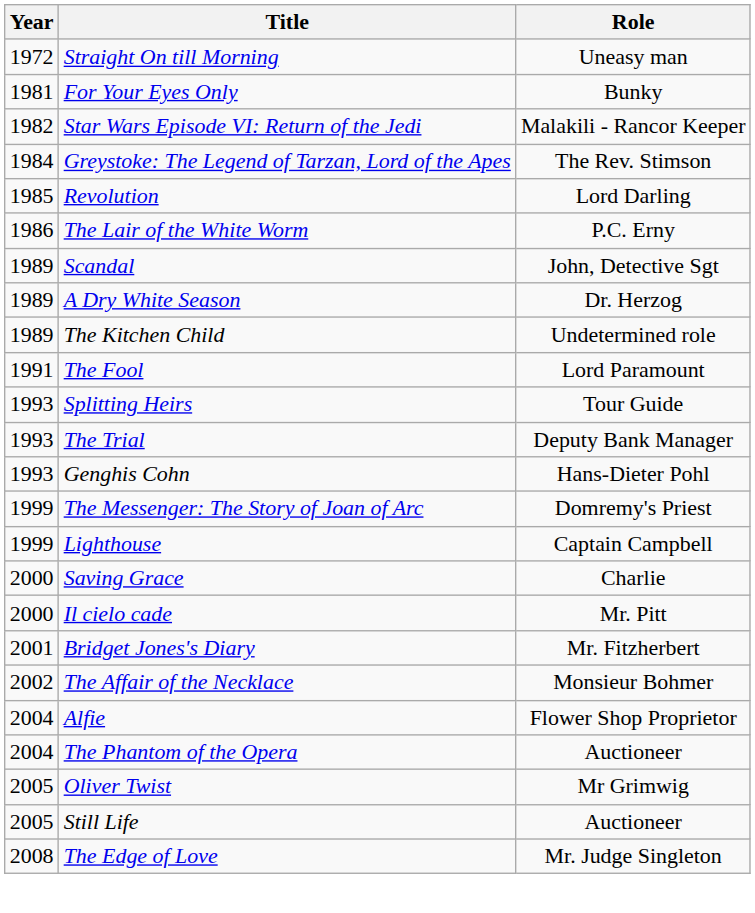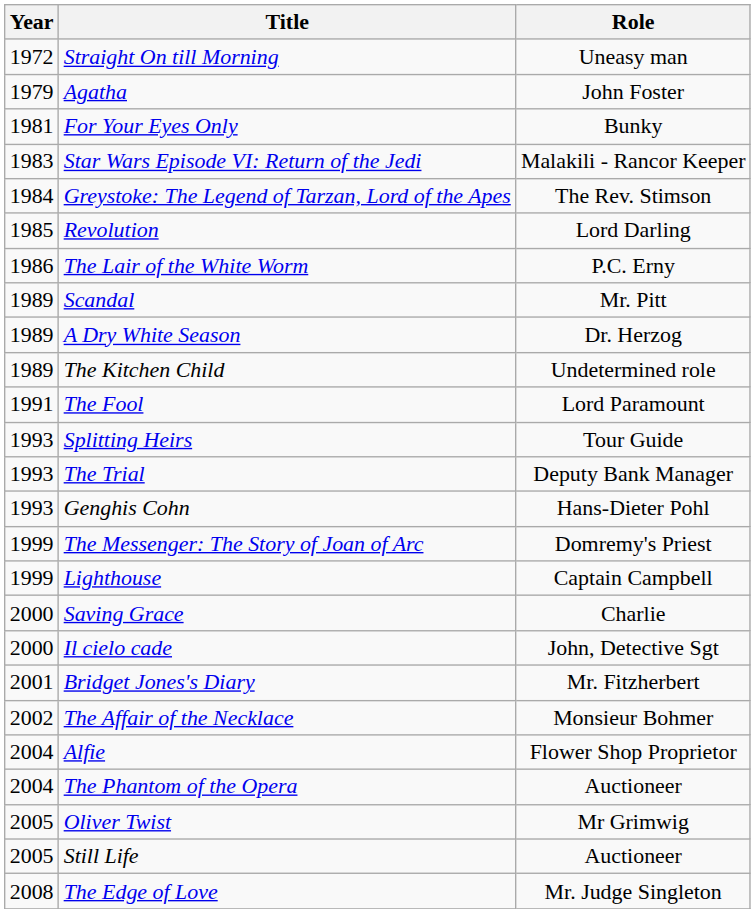 <table class="wikitable plainrowheaders sortable">
 <tr>
 <th scope="col">Year</th>
 <th scope="col">Title</th>
 <th scope="col">Role</th>
 </tr>
 <tr>
 <td>1972</td>
 <td><em><a href='#'>Straight On till Morning</a></em></td>
 <td style="text-align:center;">Uneasy man </td>
 </tr>
 <tr>
+<td>1979</td>
+<td><em><a href='#'>Agatha</a></em></td>
+<td style="text-align:center;">John Foster</td>
+</tr>
+<tr>
 <td>1981</td>
 <td><em><a href='#'>For Your Eyes Only</a></em></td>
 <td style="text-align:center;">Bunky</td>
 </tr>
 <tr>
-<td>1982</td>
+<td>1983</td>
 <td><em><a href='#'>Star Wars Episode VI: Return of the Jedi</a></em></td>
 <td style="text-align:center;">Malakili - Rancor Keeper </td>
 </tr>
 <tr>
 <td>1984</td>
 <td><em><a href='#'>Greystoke: The Legend of Tarzan, Lord of the Apes</a></em></td>
 <td style="text-align:center;">The Rev. Stimson</td>
 </tr>
 <tr>
 <td>1985</td>
 <td><em><a href='#'>Revolution</a></em></td>
 <td style="text-align:center;">Lord Darling</td>
 </tr>
 <tr>
 <td>1986</td>
 <td><em><a href='#'>The Lair of the White Worm</a></em></td>
 <td style="text-align:center;">P.C. Erny</td>
 </tr>
 <tr>
 <td>1989</td>
 <td><em><a href='#'>Scandal</a></em></td>
-<td style="text-align:center;">John, Detective Sgt</td>
+<td style="text-align:center;">Mr. Pitt</td>
 </tr>
 <tr>
 <td>1989</td>
 <td><em><a href='#'>A Dry White Season</a></em></td>
 <td style="text-align:center;">Dr. Herzog</td>
 </tr>
 <tr>
 <td>1989</td>
 <td><em>The Kitchen Child</em> </td>
 <td style="text-align:center;">Undetermined role</td>
 </tr>
 <tr>
 <td>1991</td>
 <td><em><a href='#'>The Fool</a></em></td>
 <td style="text-align:center;">Lord Paramount</td>
 </tr>
 <tr>
 <td>1993</td>
 <td><em><a href='#'>Splitting Heirs</a></em></td>
 <td style="text-align:center;">Tour Guide</td>
 </tr>
 <tr>
 <td>1993</td>
 <td><em><a href='#'>The Trial</a></em></td>
 <td style="text-align:center;">Deputy Bank Manager</td>
 </tr>
 <tr>
 <td>1993</td>
 <td><em>Genghis Cohn</em></td>
 <td style="text-align:center;">Hans-Dieter Pohl</td>
 </tr>
 <tr>
 <td>1999</td>
 <td><em><a href='#'>The Messenger: The Story of Joan of Arc</a></em></td>
 <td style="text-align:center;">Domremy's Priest</td>
 </tr>
 <tr>
 <td>1999</td>
 <td><em><a href='#'>Lighthouse</a></em></td>
 <td style="text-align:center;">Captain Campbell</td>
 </tr>
 <tr>
 <td>2000</td>
 <td><em><a href='#'>Saving Grace</a></em></td>
 <td style="text-align:center;">Charlie</td>
 </tr>
 <tr>
 <td>2000</td>
 <td><em><a href='#'>Il cielo cade</a></em> </td>
-<td style="text-align:center;">Mr. Pitt</td>
+<td style="text-align:center;">John, Detective Sgt</td>
 </tr>
 <tr>
 <td>2001</td>
 <td><em><a href='#'>Bridget Jones's Diary</a></em></td>
 <td style="text-align:center;">Mr. Fitzherbert</td>
 </tr>
 <tr>
 <td>2002</td>
 <td><em><a href='#'>The Affair of the Necklace</a></em></td>
 <td style="text-align:center;">Monsieur Bohmer</td>
 </tr>
 <tr>
 <td>2004</td>
 <td><em><a href='#'>Alfie</a></em></td>
 <td style="text-align:center;">Flower Shop Proprietor</td>
 </tr>
 <tr>
 <td>2004</td>
 <td><em><a href='#'>The Phantom of the Opera</a></em></td>
 <td style="text-align:center;">Auctioneer</td>
 </tr>
 <tr>
 <td>2005</td>
 <td><em><a href='#'>Oliver Twist</a></em></td>
 <td style="text-align:center;">Mr Grimwig</td>
 </tr>
 <tr>
 <td>2005</td>
 <td><em>Still Life</em> </td>
 <td style="text-align:center;">Auctioneer</td>
 </tr>
 <tr>
 <td>2008</td>
 <td><em><a href='#'>The Edge of Love</a></em></td>
 <td style="text-align:center;">Mr. Judge Singleton</td>
 </tr>
 </table>
